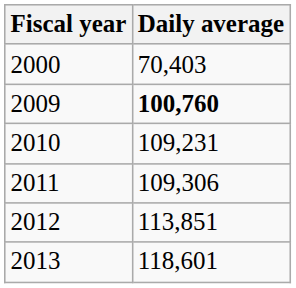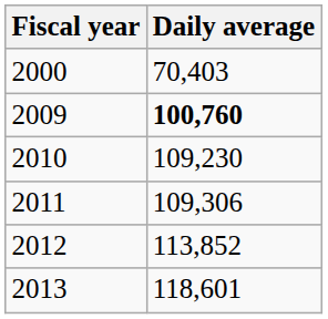 <table class="wikitable">
 <tr>
 <th>Fiscal year</th>
 <th>Daily average</th>
 </tr>
 <tr>
 <td>2000</td>
 <td>70,403</td>
 </tr>
 <tr>
 <td>2009</td>
 <td><strong>100,760</strong></td>
 </tr>
 <tr>
 <td>2010</td>
-<td>109,231</td>
+<td>109,230</td>
 </tr>
 <tr>
 <td>2011</td>
 <td>109,306</td>
 </tr>
 <tr>
 <td>2012</td>
-<td>113,851</td>
+<td>113,852</td>
 </tr>
 <tr>
 <td>2013</td>
 <td>118,601</td>
 </tr>
 </table>
